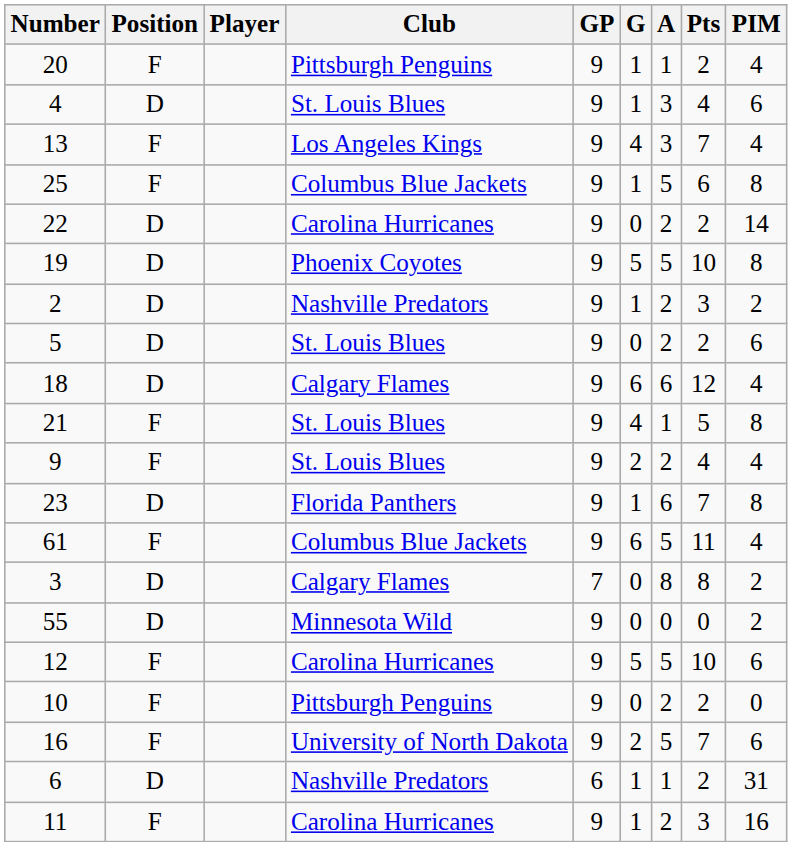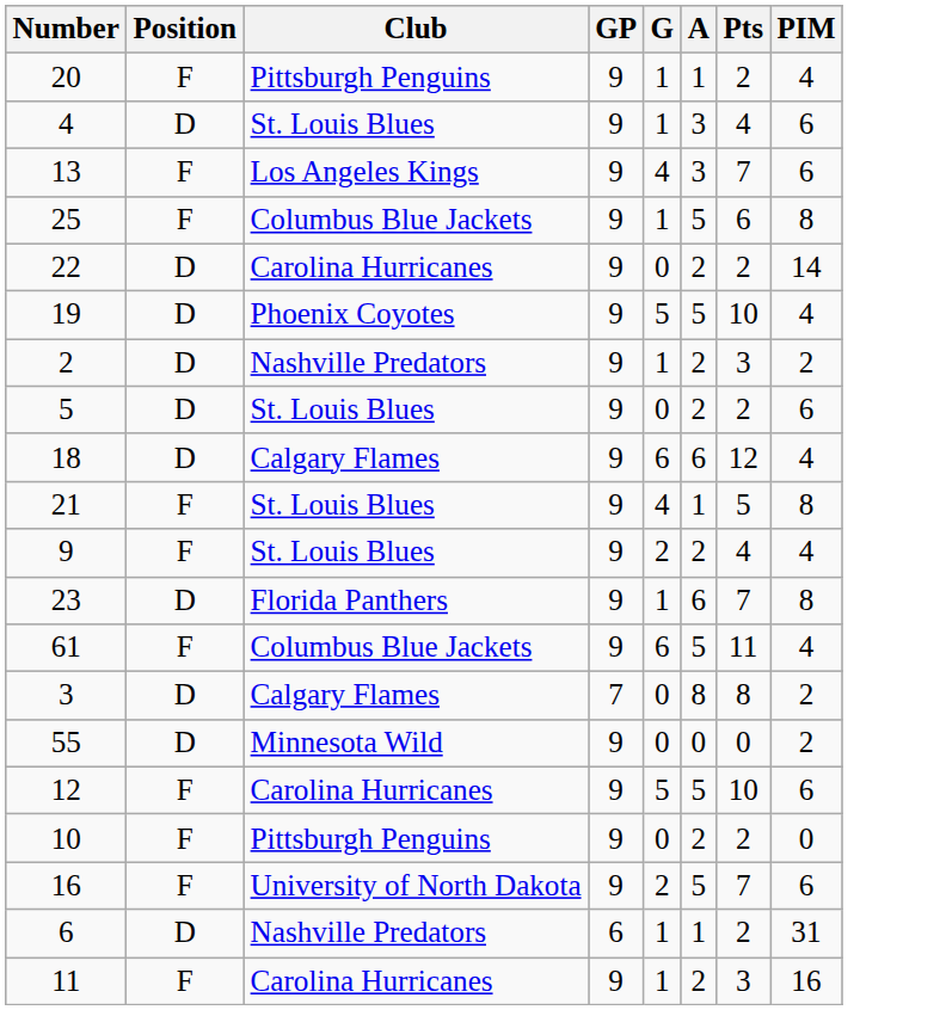 <table class="wikitable sortable" style="text-align:center; padding:4px; border-spacing=0;">
 <tr>
 <th>Number</th>
 <th>Position</th>
-<th>Player</th>
 <th>Club</th>
 <th>GP</th>
 <th>G</th>
 <th>A</th>
 <th>Pts</th>
 <th>PIM</th>
 </tr>
 <tr>
 <td>20</td>
 <td>F</td>
-<td align=left></td>
 <td align=left><a href='#'>Pittsburgh Penguins</a></td>
 <td>9</td>
 <td>1</td>
 <td>1</td>
 <td>2</td>
 <td>4</td>
 </tr>
 <tr>
 <td>4</td>
 <td>D</td>
-<td align=left></td>
 <td align=left><a href='#'>St. Louis Blues</a></td>
 <td>9</td>
 <td>1</td>
 <td>3</td>
 <td>4</td>
 <td>6</td>
 </tr>
 <tr>
 <td>13</td>
 <td>F</td>
-<td align=left></td>
 <td align=left><a href='#'>Los Angeles Kings</a></td>
 <td>9</td>
 <td>4</td>
 <td>3</td>
 <td>7</td>
-<td>4</td>
+<td>6</td>
 </tr>
 <tr>
 <td>25</td>
 <td>F</td>
-<td align=left></td>
 <td align=left><a href='#'>Columbus Blue Jackets</a></td>
 <td>9</td>
 <td>1</td>
 <td>5</td>
 <td>6</td>
 <td>8</td>
 </tr>
 <tr>
 <td>22</td>
 <td>D</td>
-<td align=left></td>
 <td align=left><a href='#'>Carolina Hurricanes</a></td>
 <td>9</td>
 <td>0</td>
 <td>2</td>
 <td>2</td>
 <td>14</td>
 </tr>
 <tr>
 <td>19</td>
 <td>D</td>
-<td align=left></td>
 <td align=left><a href='#'>Phoenix Coyotes</a></td>
 <td>9</td>
 <td>5</td>
 <td>5</td>
 <td>10</td>
-<td>8</td>
+<td>4</td>
 </tr>
 <tr>
 <td>2</td>
 <td>D</td>
-<td align=left></td>
 <td align=left><a href='#'>Nashville Predators</a></td>
 <td>9</td>
 <td>1</td>
 <td>2</td>
 <td>3</td>
 <td>2</td>
 </tr>
 <tr>
 <td>5</td>
 <td>D</td>
-<td align=left></td>
 <td align=left><a href='#'>St. Louis Blues</a></td>
 <td>9</td>
 <td>0</td>
 <td>2</td>
 <td>2</td>
 <td>6</td>
 </tr>
 <tr>
 <td>18</td>
 <td>D</td>
-<td align=left></td>
 <td align=left><a href='#'>Calgary Flames</a></td>
 <td>9</td>
 <td>6</td>
 <td>6</td>
 <td>12</td>
 <td>4</td>
 </tr>
 <tr>
 <td>21</td>
 <td>F</td>
-<td align=left></td>
 <td align=left><a href='#'>St. Louis Blues</a></td>
 <td>9</td>
 <td>4</td>
 <td>1</td>
 <td>5</td>
 <td>8</td>
 </tr>
 <tr>
 <td>9</td>
 <td>F</td>
-<td align=left></td>
 <td align=left><a href='#'>St. Louis Blues</a></td>
 <td>9</td>
 <td>2</td>
 <td>2</td>
 <td>4</td>
 <td>4</td>
 </tr>
 <tr>
 <td>23</td>
 <td>D</td>
-<td align=left></td>
 <td align=left><a href='#'>Florida Panthers</a></td>
 <td>9</td>
 <td>1</td>
 <td>6</td>
 <td>7</td>
 <td>8</td>
 </tr>
 <tr>
 <td>61</td>
 <td>F</td>
-<td align=left></td>
 <td align=left><a href='#'>Columbus Blue Jackets</a></td>
 <td>9</td>
 <td>6</td>
 <td>5</td>
 <td>11</td>
 <td>4</td>
 </tr>
 <tr>
 <td>3</td>
 <td>D</td>
-<td align=left></td>
 <td align=left><a href='#'>Calgary Flames</a></td>
 <td>7</td>
 <td>0</td>
 <td>8</td>
 <td>8</td>
 <td>2</td>
 </tr>
 <tr>
 <td>55</td>
 <td>D</td>
-<td align=left></td>
 <td align=left><a href='#'>Minnesota Wild</a></td>
 <td>9</td>
 <td>0</td>
 <td>0</td>
 <td>0</td>
 <td>2</td>
 </tr>
 <tr>
 <td>12</td>
 <td>F</td>
-<td align=left></td>
 <td align=left><a href='#'>Carolina Hurricanes</a></td>
 <td>9</td>
 <td>5</td>
 <td>5</td>
 <td>10</td>
 <td>6</td>
 </tr>
 <tr>
 <td>10</td>
 <td>F</td>
-<td align=left></td>
 <td align=left><a href='#'>Pittsburgh Penguins</a></td>
 <td>9</td>
 <td>0</td>
 <td>2</td>
 <td>2</td>
 <td>0</td>
 </tr>
 <tr>
 <td>16</td>
 <td>F</td>
-<td align=left></td>
 <td align=left><a href='#'>University of North Dakota</a></td>
 <td>9</td>
 <td>2</td>
 <td>5</td>
 <td>7</td>
 <td>6</td>
 </tr>
 <tr>
 <td>6</td>
 <td>D</td>
-<td align=left></td>
 <td align=left><a href='#'>Nashville Predators</a></td>
 <td>6</td>
 <td>1</td>
 <td>1</td>
 <td>2</td>
 <td>31</td>
 </tr>
 <tr>
 <td>11</td>
 <td>F</td>
-<td align=left></td>
 <td align=left><a href='#'>Carolina Hurricanes</a></td>
 <td>9</td>
 <td>1</td>
 <td>2</td>
 <td>3</td>
 <td>16</td>
 </tr>
 </table>
